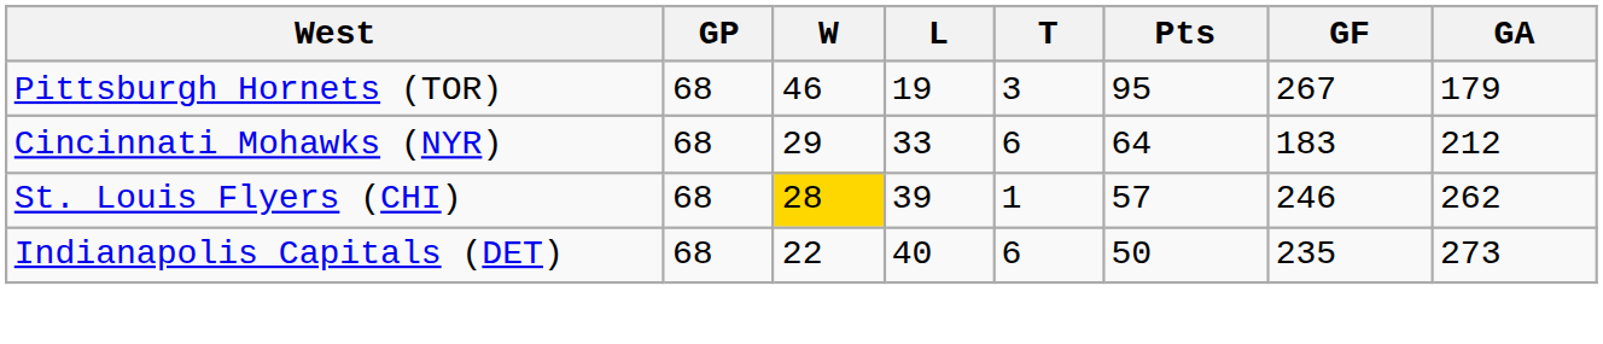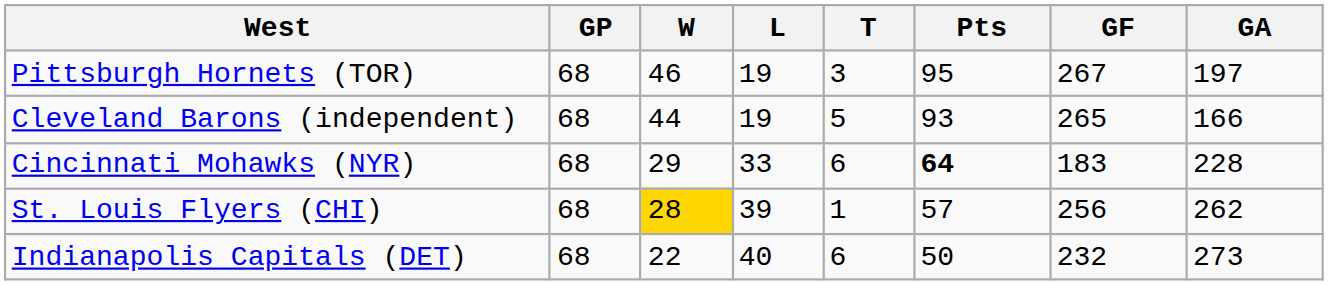 <table class="wikitable">
 <tr>
 <th bgcolor="#DDDDFF" width="30%">West</th>
 <th bgcolor="#DDDDFF" width="5%">GP</th>
 <th bgcolor="#DDDDFF" width="5%">W</th>
 <th bgcolor="#DDDDFF" width="5%">L</th>
 <th bgcolor="#DDDDFF" width="5%">T</th>
 <th bgcolor="#DDDDFF" width="7.5%">Pts</th>
 <th bgcolor="#DDDDFF" width="7.5%">GF</th>
 <th bgcolor="#DDDDFF" width="7.5%">GA</th>
 </tr>
 <tr>
 <td><a href='#'>Pittsburgh Hornets</a> (TOR)</td>
 <td>68</td>
 <td>46</td>
 <td>19</td>
 <td>3</td>
 <td>95</td>
 <td>267</td>
-<td>179</td>
+<td>197</td>
+</tr>
+<tr>
+<td><a href='#'>Cleveland Barons</a> (independent)</td>
+<td>68</td>
+<td>44</td>
+<td>19</td>
+<td>5</td>
+<td>93</td>
+<td>265</td>
+<td>166</td>
 </tr>
 <tr>
 <td><a href='#'>Cincinnati Mohawks</a> (<a href='#'>NYR</a>)</td>
 <td>68</td>
 <td>29</td>
 <td>33</td>
 <td>6</td>
-<td>64</td>
+<td><strong>64</strong></td>
 <td>183</td>
-<td>212</td>
+<td>228</td>
 </tr>
 <tr>
 <td><a href='#'>St. Louis Flyers</a> (<a href='#'>CHI</a>)</td>
 <td>68</td>
 <td style="background: gold;">28</td>
 <td>39</td>
 <td>1</td>
 <td>57</td>
-<td>246</td>
+<td>256</td>
 <td>262</td>
 </tr>
 <tr>
 <td><a href='#'>Indianapolis Capitals</a> (<a href='#'>DET</a>)</td>
 <td>68</td>
 <td>22</td>
 <td>40</td>
 <td>6</td>
 <td>50</td>
-<td>235</td>
+<td>232</td>
 <td>273</td>
 </tr>
 </table>
